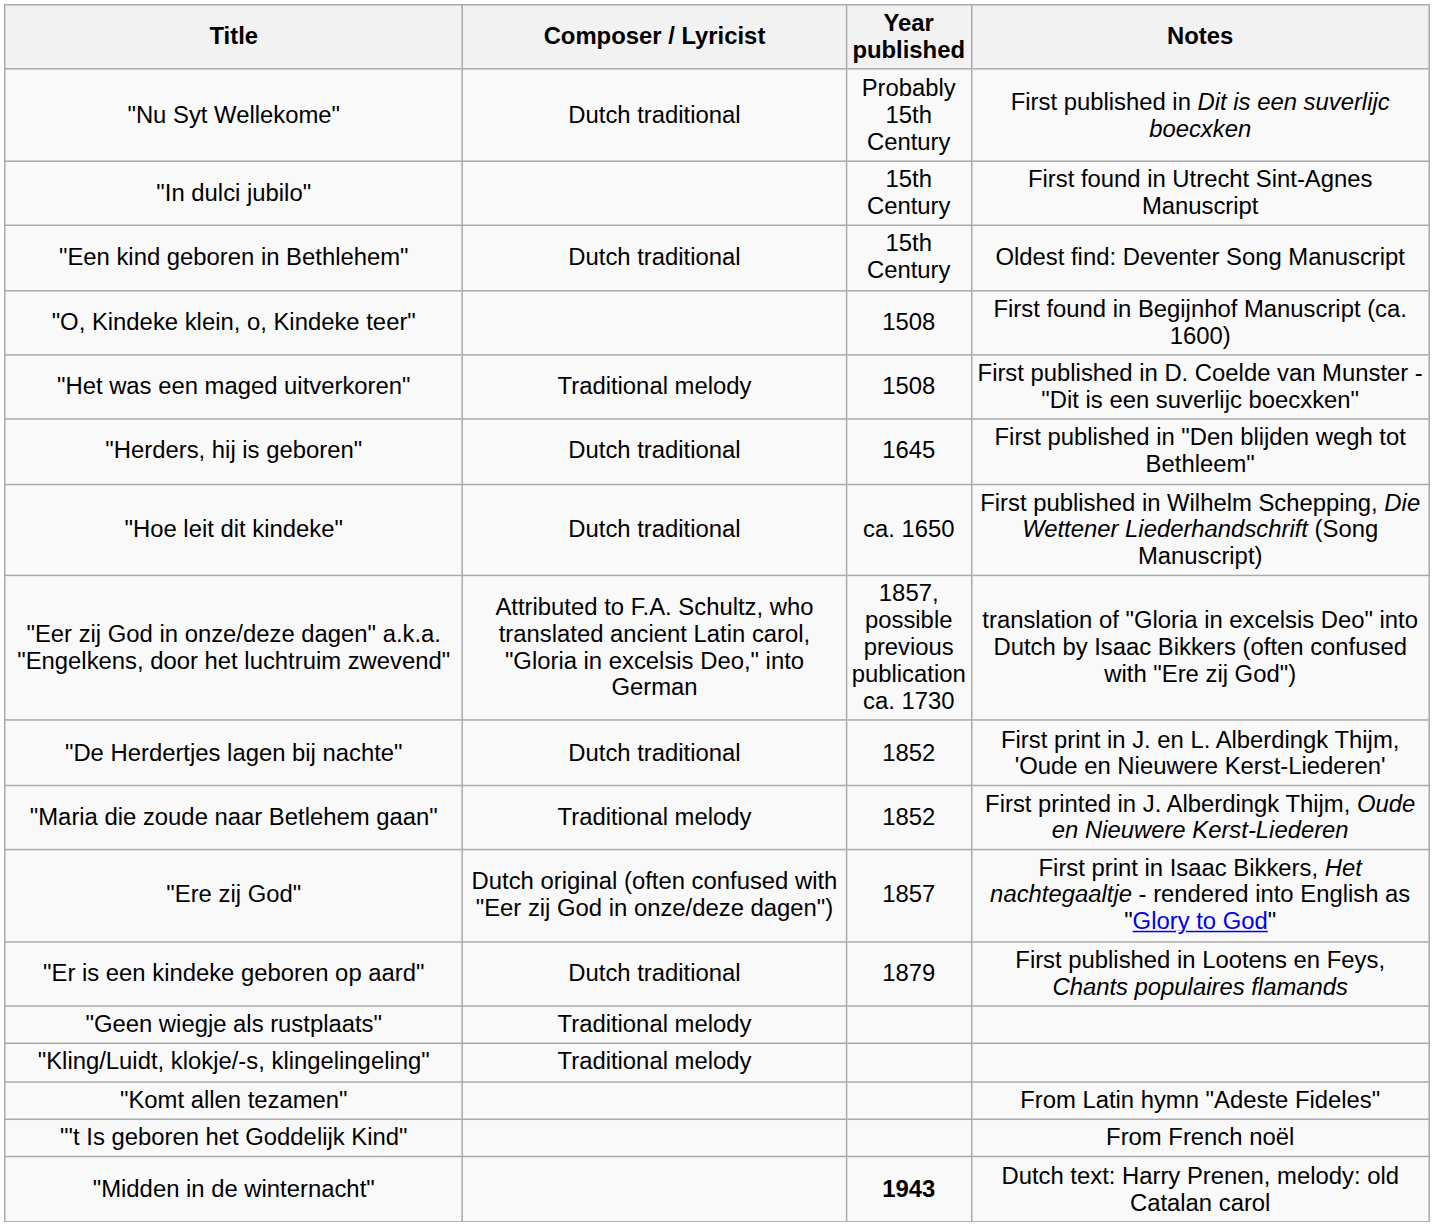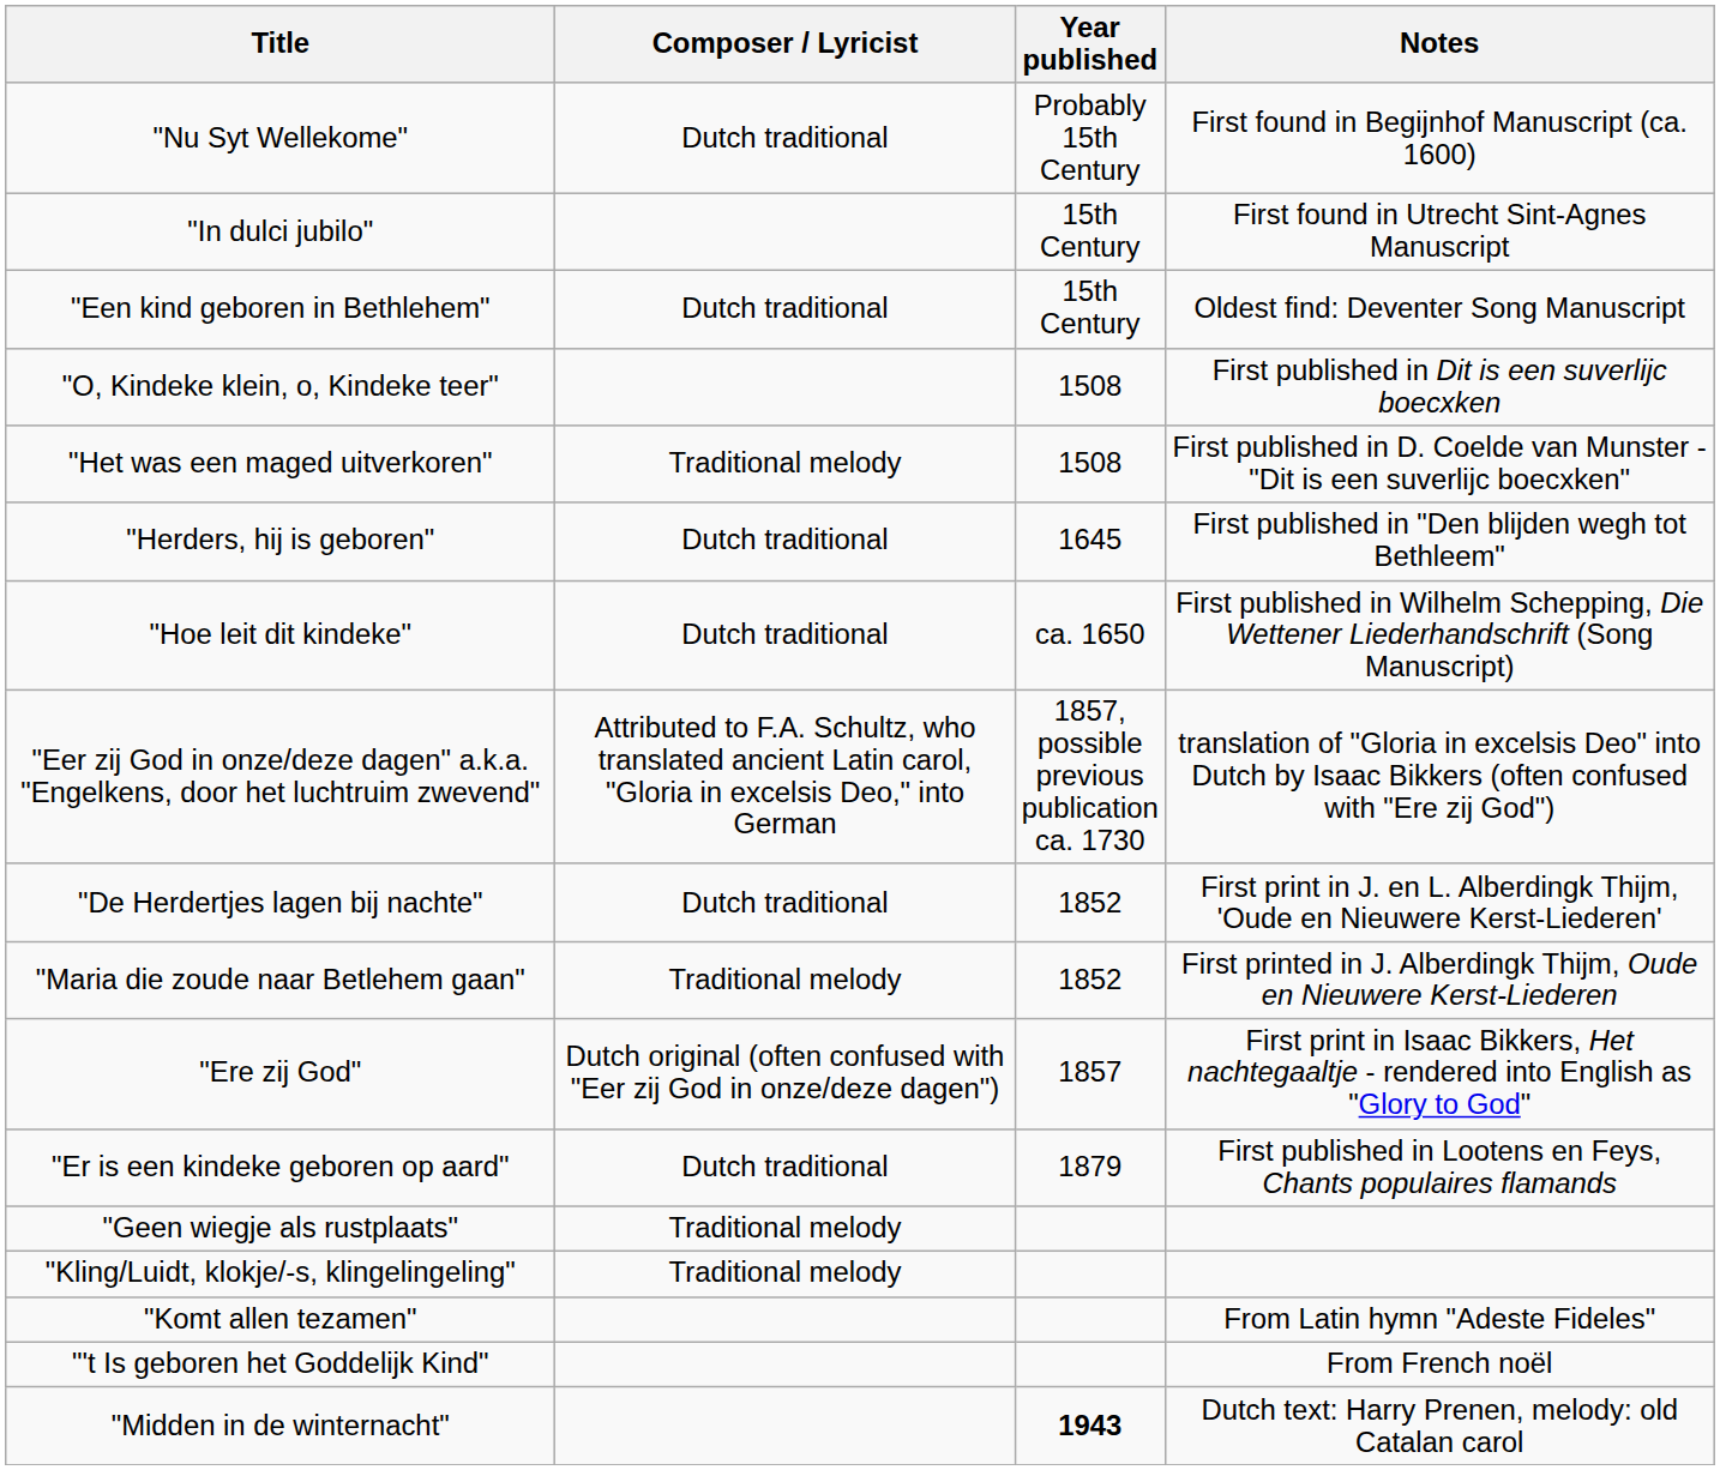 <table class="wikitable" style="text-align:center;">
 <tr>
 <th width="300">Title</th>
 <th width="250">Composer / Lyricist</th>
 <th width="20">Year published</th>
 <th width="300">Notes</th>
 </tr>
 <tr>
 <td>"Nu Syt Wellekome"</td>
 <td>Dutch traditional</td>
 <td>Probably 15th Century</td>
-<td>First published in <em>Dit is een suverlijc boecxken</em></td>
+<td>First found in Begijnhof Manuscript (ca. 1600)</td>
 </tr>
 <tr>
 <td>"In dulci jubilo"</td>
 <td></td>
 <td>15th Century</td>
 <td>First found in Utrecht Sint-Agnes Manuscript</td>
 </tr>
 <tr>
 <td>"Een kind geboren in Bethlehem"</td>
 <td>Dutch traditional</td>
 <td>15th Century</td>
 <td>Oldest find: Deventer Song Manuscript</td>
 </tr>
 <tr>
 <td>"O, Kindeke klein, o, Kindeke teer"</td>
 <td></td>
 <td>1508</td>
-<td>First found in Begijnhof Manuscript (ca. 1600)</td>
+<td>First published in <em>Dit is een suverlijc boecxken</em></td>
 </tr>
 <tr>
 <td>"Het was een maged uitverkoren"</td>
 <td>Traditional melody</td>
 <td>1508</td>
 <td>First published in D. Coelde van Munster - "Dit is een suverlijc boecxken"</td>
 </tr>
 <tr>
 <td>"Herders, hij is geboren"</td>
 <td>Dutch traditional</td>
 <td>1645</td>
 <td>First published in "Den blijden wegh tot Bethleem"</td>
 </tr>
 <tr>
 <td>"Hoe leit dit kindeke"</td>
 <td>Dutch traditional</td>
 <td>ca. 1650</td>
 <td>First published in Wilhelm Schepping, <em>Die Wettener Liederhandschrift</em> (Song Manuscript)</td>
 </tr>
 <tr>
 <td>"Eer zij God in onze/deze dagen" a.k.a. "Engelkens, door het luchtruim zwevend"</td>
 <td>Attributed to F.A. Schultz, who translated ancient Latin carol, "Gloria in excelsis Deo," into German</td>
 <td>1857, possible previous publication ca. 1730</td>
 <td>translation of "Gloria in excelsis Deo" into Dutch by Isaac Bikkers (often confused with "Ere zij God")</td>
 </tr>
 <tr>
 <td>"De Herdertjes lagen bij nachte"</td>
 <td>Dutch traditional</td>
 <td>1852</td>
 <td>First print in J. en L. Alberdingk Thijm, 'Oude en Nieuwere Kerst-Liederen'</td>
 </tr>
 <tr>
 <td>"Maria die zoude naar Betlehem gaan"</td>
 <td>Traditional melody</td>
 <td>1852</td>
 <td>First printed in J. Alberdingk Thijm, <em>Oude en Nieuwere Kerst-Liederen</em></td>
 </tr>
 <tr>
 <td>"Ere zij God"</td>
 <td>Dutch original (often confused with "Eer zij God in onze/deze dagen")</td>
 <td>1857</td>
 <td>First print in Isaac Bikkers, <em>Het nachtegaaltje</em> - rendered into English as "<a href='#'>Glory to God</a>"</td>
 </tr>
 <tr>
 <td>"Er is een kindeke geboren op aard"</td>
 <td>Dutch traditional</td>
 <td>1879</td>
 <td>First published in Lootens en Feys, <em>Chants populaires flamands</em></td>
 </tr>
 <tr>
 <td>"Geen wiegje als rustplaats"</td>
 <td>Traditional melody</td>
 <td></td>
 <td></td>
 </tr>
 <tr>
 <td>"Kling/Luidt, klokje/-s, klingelingeling"</td>
 <td>Traditional melody</td>
 <td></td>
 <td></td>
 </tr>
 <tr>
 <td>"Komt allen tezamen"</td>
 <td></td>
 <td></td>
 <td>From Latin hymn "Adeste Fideles"</td>
 </tr>
 <tr>
 <td>"'t Is geboren het Goddelijk Kind"</td>
 <td></td>
 <td></td>
 <td>From French noël</td>
 </tr>
 <tr>
 <td>"Midden in de winternacht"</td>
 <td></td>
 <td><strong>1943</strong></td>
 <td>Dutch text: Harry Prenen, melody: old Catalan carol</td>
 </tr>
 <tr>
 </tr>
 </table>
